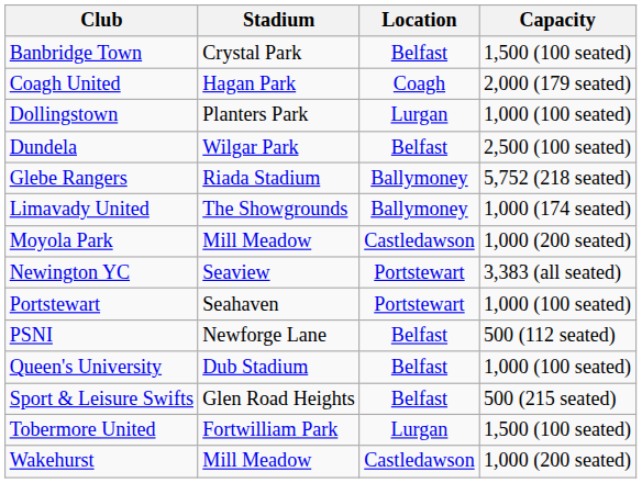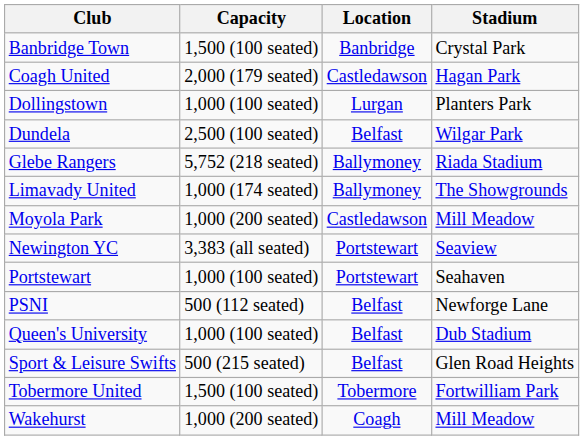 <table class="wikitable sortable">
 <tr>
 <th>Club</th>
+<th>Capacity</th>
+<th>Location</th>
 <th>Stadium</th>
-<th>Location</th>
-<th>Capacity</th>
 </tr>
 <tr>
 <td><a href='#'>Banbridge Town</a></td>
+<td>1,500 (100 seated)</td>
+<td style="text-align:center;"><a href='#'>Banbridge</a></td>
 <td>Crystal Park</td>
-<td style="text-align:center;"><a href='#'>Belfast</a></td>
-<td>1,500 (100 seated)</td>
 </tr>
 <tr>
 <td><a href='#'>Coagh United</a></td>
+<td>2,000 (179 seated)</td>
+<td style="text-align:center;"><a href='#'>Castledawson</a></td>
 <td><a href='#'>Hagan Park</a></td>
-<td style="text-align:center;"><a href='#'>Coagh</a></td>
-<td>2,000 (179 seated)</td>
 </tr>
 <tr>
 <td><a href='#'>Dollingstown</a></td>
+<td>1,000 (100 seated)</td>
+<td style="text-align:center;"><a href='#'>Lurgan</a></td>
 <td>Planters Park</td>
-<td style="text-align:center;"><a href='#'>Lurgan</a></td>
-<td>1,000 (100 seated)</td>
 </tr>
 <tr>
 <td><a href='#'>Dundela</a></td>
+<td>2,500 (100 seated)</td>
+<td style="text-align:center;"><a href='#'>Belfast</a></td>
 <td><a href='#'>Wilgar Park</a></td>
-<td style="text-align:center;"><a href='#'>Belfast</a></td>
-<td>2,500 (100 seated)</td>
 </tr>
 <tr>
 <td><a href='#'>Glebe Rangers</a></td>
+<td>5,752 (218 seated)</td>
+<td style="text-align:center;"><a href='#'>Ballymoney</a></td>
 <td><a href='#'>Riada Stadium</a></td>
-<td style="text-align:center;"><a href='#'>Ballymoney</a></td>
-<td>5,752 (218 seated)</td>
 </tr>
 <tr>
 <td><a href='#'>Limavady United</a></td>
+<td>1,000 (174 seated)</td>
+<td style="text-align:center;"><a href='#'>Ballymoney</a></td>
 <td><a href='#'>The Showgrounds</a></td>
-<td style="text-align:center;"><a href='#'>Ballymoney</a></td>
-<td>1,000 (174 seated)</td>
 </tr>
 <tr>
 <td><a href='#'>Moyola Park</a></td>
+<td>1,000 (200 seated)</td>
+<td style="text-align:center;"><a href='#'>Castledawson</a></td>
 <td><a href='#'>Mill Meadow</a></td>
-<td style="text-align:center;"><a href='#'>Castledawson</a></td>
-<td>1,000 (200 seated)</td>
 </tr>
 <tr>
 <td><a href='#'>Newington YC</a></td>
+<td>3,383 (all seated)</td>
+<td style="text-align:center;"><a href='#'>Portstewart</a></td>
 <td><a href='#'>Seaview</a></td>
-<td style="text-align:center;"><a href='#'>Portstewart</a></td>
-<td>3,383 (all seated)</td>
 </tr>
 <tr>
 <td><a href='#'>Portstewart</a></td>
+<td>1,000 (100 seated)</td>
+<td style="text-align:center;"><a href='#'>Portstewart</a></td>
 <td>Seahaven</td>
-<td style="text-align:center;"><a href='#'>Portstewart</a></td>
-<td>1,000 (100 seated)</td>
 </tr>
 <tr>
 <td><a href='#'>PSNI</a></td>
+<td>500 (112 seated)</td>
+<td style="text-align:center;"><a href='#'>Belfast</a></td>
 <td>Newforge Lane</td>
-<td style="text-align:center;"><a href='#'>Belfast</a></td>
-<td>500 (112 seated)</td>
 </tr>
 <tr>
 <td><a href='#'>Queen's University</a></td>
+<td>1,000 (100 seated)</td>
+<td style="text-align:center;"><a href='#'>Belfast</a></td>
 <td><a href='#'>Dub Stadium</a></td>
-<td style="text-align:center;"><a href='#'>Belfast</a></td>
-<td>1,000 (100 seated)</td>
 </tr>
 <tr>
 <td><a href='#'>Sport & Leisure Swifts</a></td>
+<td>500 (215 seated)</td>
+<td style="text-align:center;"><a href='#'>Belfast</a></td>
 <td>Glen Road Heights</td>
-<td style="text-align:center;"><a href='#'>Belfast</a></td>
-<td>500 (215 seated)</td>
 </tr>
 <tr>
 <td><a href='#'>Tobermore United</a></td>
+<td>1,500 (100 seated)</td>
+<td style="text-align:center;"><a href='#'>Tobermore</a></td>
 <td><a href='#'>Fortwilliam Park</a></td>
-<td style="text-align:center;"><a href='#'>Lurgan</a></td>
-<td>1,500 (100 seated)</td>
 </tr>
 <tr>
 <td><a href='#'>Wakehurst</a></td>
+<td>1,000 (200 seated)</td>
+<td style="text-align:center;"><a href='#'>Coagh</a></td>
 <td><a href='#'>Mill Meadow</a></td>
-<td style="text-align:center;"><a href='#'>Castledawson</a></td>
-<td>1,000 (200 seated)</td>
 </tr>
 </table>
